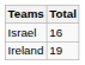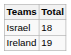 <table class="wikitable">
 <tr>
 <th>Teams</th>
 <th>Total</th>
 </tr>
 <tr>
 <td>Israel</td>
-<td>16</td>
+<td>18</td>
 </tr>
 <tr>
 <td>Ireland</td>
 <td>19</td>
 </tr>
 </table>
